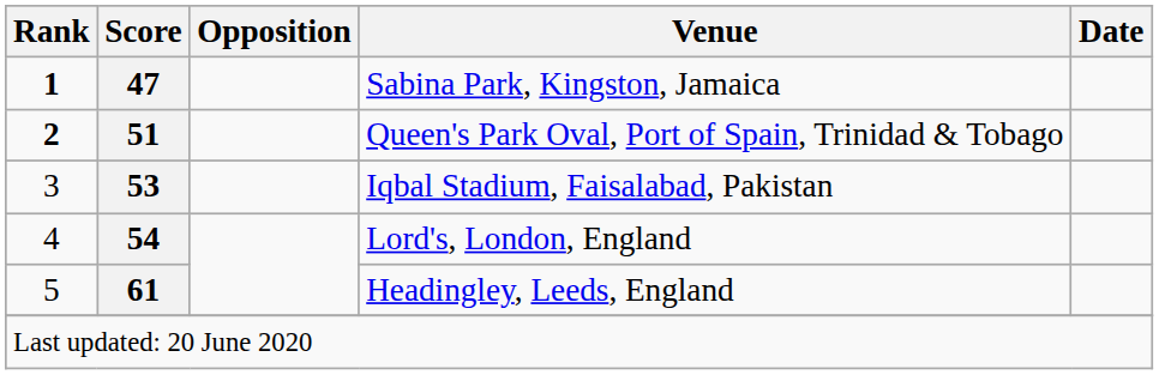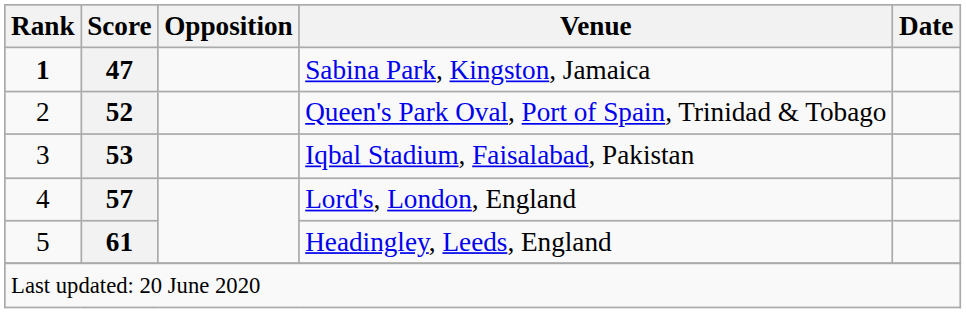 <table class="wikitable plainrowheaders sortable">
 <tr>
 <th scope=col>Rank</th>
 <th scope=col>Score</th>
 <th scope=col>Opposition</th>
 <th scope=col>Venue</th>
 <th scope=col>Date</th>
 </tr>
 <tr>
 <td align=center><strong>1</strong></td>
 <th scope=row style=text-align:center;>47</th>
 <td></td>
 <td><a href='#'>Sabina Park</a>, <a href='#'>Kingston</a>, Jamaica</td>
 <td></td>
 </tr>
 <tr>
-<td align=center><strong>2</strong></td>
-<th scope=row style=text-align:center;>51</th>
+<td align=center>2</td>
+<th scope=row style=text-align:center;>52</th>
 <td></td>
 <td><a href='#'>Queen's Park Oval</a>, <a href='#'>Port of Spain</a>, Trinidad & Tobago</td>
 <td></td>
 </tr>
 <tr>
 <td align=center>3</td>
 <th scope=row style=text-align:center;>53</th>
 <td></td>
 <td><a href='#'>Iqbal Stadium</a>, <a href='#'>Faisalabad</a>, Pakistan</td>
 <td></td>
 </tr>
 <tr>
 <td align=center>4</td>
-<th scope=row style=text-align:center;>54</th>
+<th scope=row style=text-align:center;>57</th>
 <td rowspan=2></td>
 <td><a href='#'>Lord's</a>, <a href='#'>London</a>, England</td>
 <td></td>
 </tr>
 <tr>
 <td align=center>5</td>
 <th scope=row style=text-align:center;>61</th>
 <td><a href='#'>Headingley</a>, <a href='#'>Leeds</a>, England</td>
 <td></td>
 </tr>
 <tr>
 </tr>
 <tr class=sortbottom>
 <td colspan=5><small>Last updated: 20 June 2020</small></td>
 </tr>
 </table>
